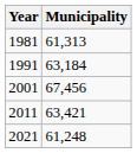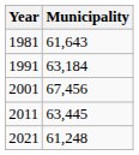 <table class=wikitable>
 <tr>
 <th>Year</th>
 <th>Municipality</th>
 </tr>
 <tr>
 <td>1981</td>
-<td>61,313</td>
+<td>61,643</td>
 </tr>
 <tr>
 <td>1991</td>
 <td>63,184</td>
 </tr>
 <tr>
 <td>2001</td>
 <td>67,456</td>
 </tr>
 <tr>
 <td>2011</td>
-<td>63,421</td>
+<td>63,445</td>
 </tr>
 <tr>
 <td>2021</td>
 <td>61,248</td>
 </tr>
 </table>
